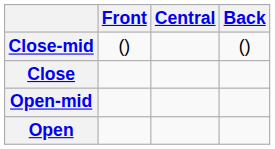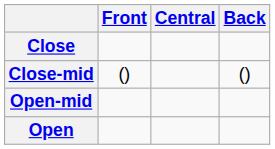 <table class="wikitable" style="text-align: center;">
 <tr>
 <th></th>
 <th><a href='#'>Front</a></th>
 <th><a href='#'>Central</a></th>
 <th><a href='#'>Back</a></th>
 </tr>
 <tr>
+<th><a href='#'>Close</a></th>
+<td></td>
+<td></td>
+<td></td>
+</tr>
+<tr>
 <th><a href='#'>Close-mid</a></th>
 <td>()</td>
 <td></td>
 <td>()</td>
-</tr>
-<tr>
-<th><a href='#'>Close</a></th>
-<td></td>
-<td></td>
-<td></td>
 </tr>
 <tr>
 <th><a href='#'>Open-mid</a></th>
 <td></td>
 <td></td>
 <td></td>
 </tr>
 <tr>
 <th><a href='#'>Open</a></th>
 <td></td>
 <td></td>
 <td></td>
 </tr>
 </table>
